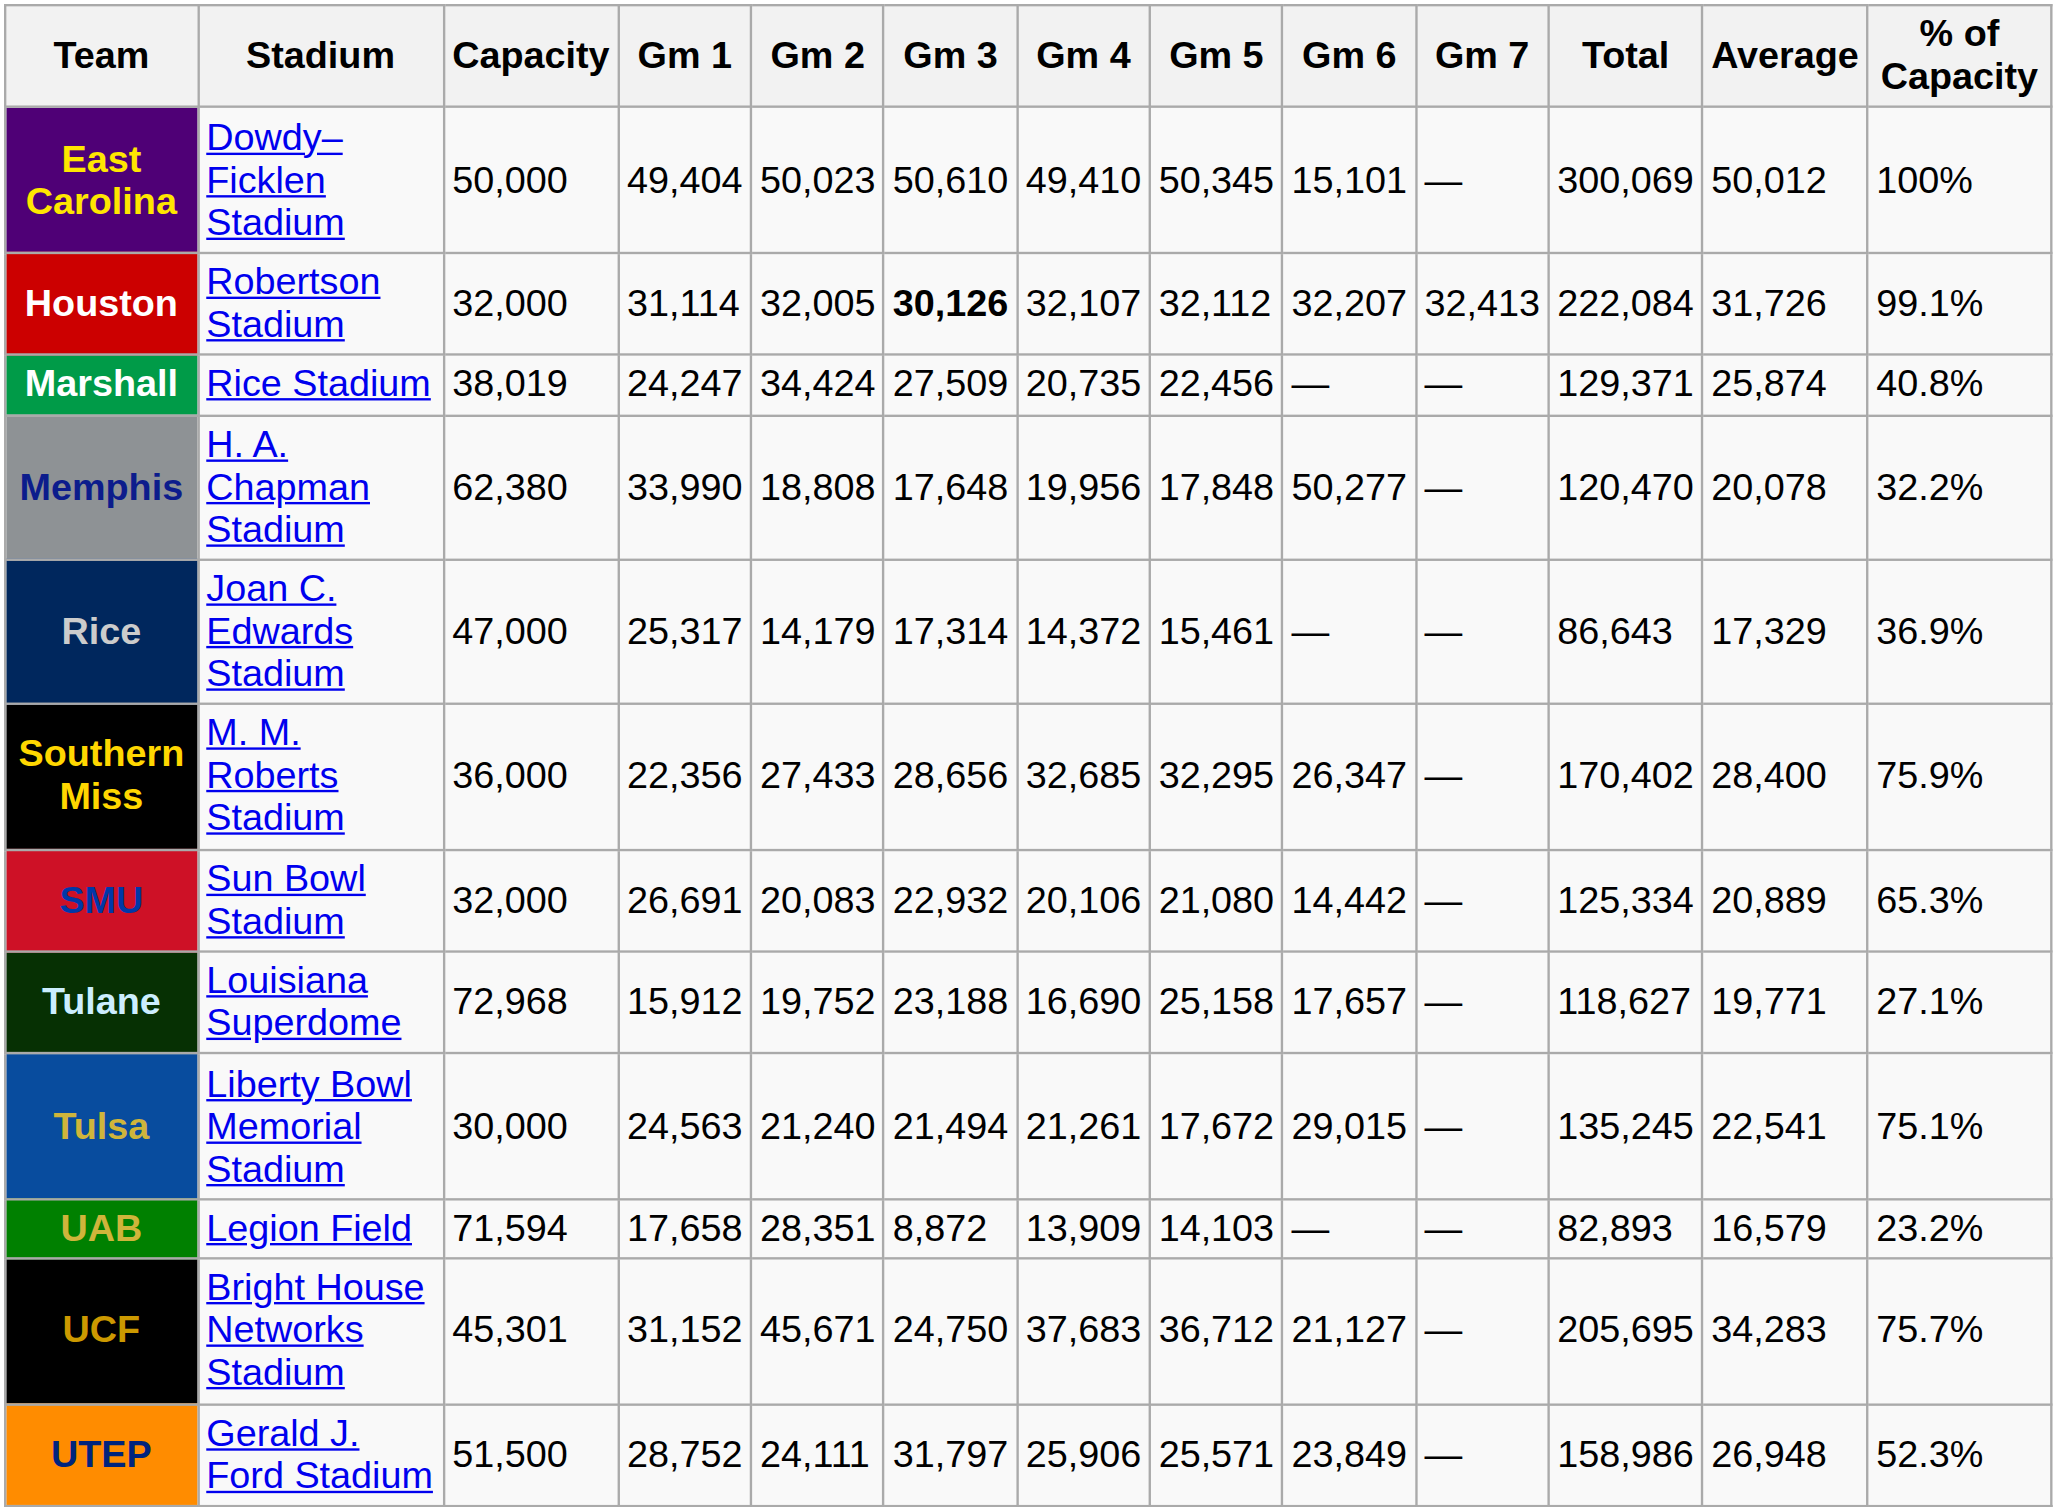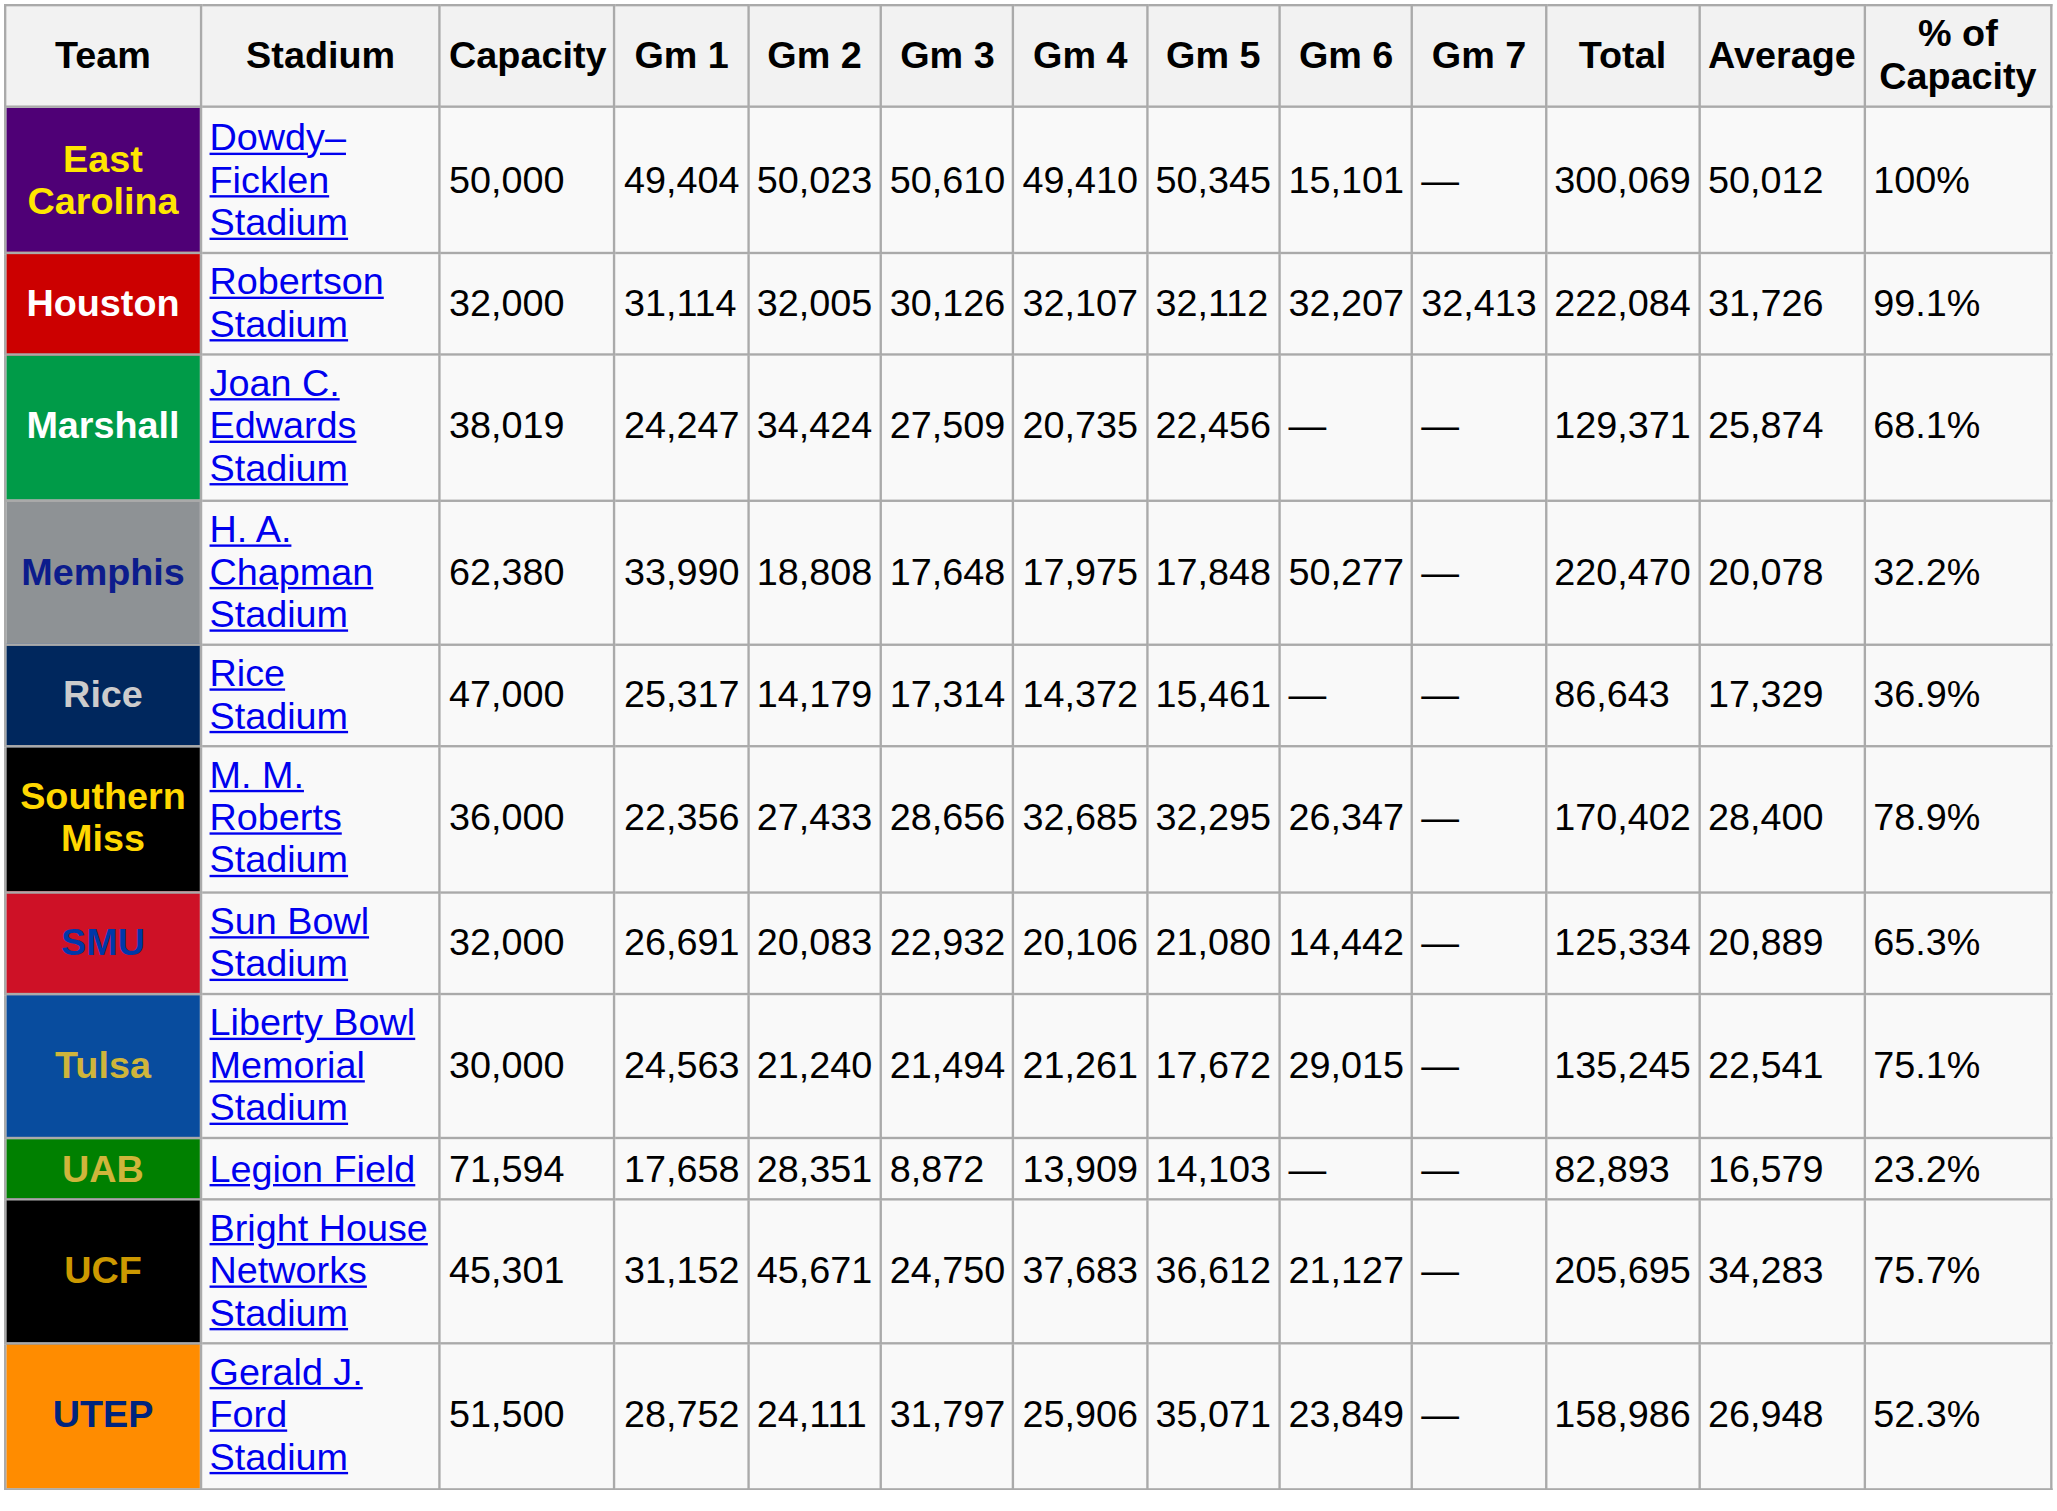 <table class="wikitable sortable">
 <tr>
 <th>Team</th>
 <th>Stadium</th>
 <th>Capacity</th>
 <th>Gm 1</th>
 <th>Gm 2</th>
 <th>Gm 3</th>
 <th>Gm 4</th>
 <th>Gm 5</th>
 <th>Gm 6</th>
 <th>Gm 7</th>
 <th>Total</th>
 <th>Average</th>
 <th>% of Capacity</th>
 </tr>
 <tr>
 <th style="background:#4F0076; color:#FFE600;"><strong>East Carolina</strong></th>
 <td><a href='#'>Dowdy–Ficklen Stadium</a></td>
 <td>50,000</td>
 <td>49,404</td>
 <td>50,023</td>
 <td>50,610</td>
 <td>49,410</td>
 <td>50,345</td>
 <td>15,101</td>
 <td>—</td>
 <td>300,069</td>
 <td>50,012</td>
 <td>100%</td>
 </tr>
 <tr>
 <th style="background:#CC0000; color:#FFFFFF;"><strong>Houston</strong></th>
 <td><a href='#'>Robertson Stadium</a></td>
 <td>32,000</td>
 <td>31,114</td>
 <td>32,005</td>
-<td><strong>30,126</strong></td>
+<td>30,126</td>
 <td>32,107</td>
 <td>32,112</td>
 <td>32,207</td>
 <td>32,413</td>
 <td>222,084</td>
 <td>31,726</td>
 <td>99.1%</td>
 </tr>
 <tr>
 <th style="background:#009B48; color:#FFFFFF;"><strong>Marshall</strong></th>
-<td><a href='#'>Rice Stadium</a></td>
+<td><a href='#'>Joan C. Edwards Stadium</a></td>
 <td>38,019</td>
 <td>24,247</td>
 <td>34,424</td>
 <td>27,509</td>
 <td>20,735</td>
 <td>22,456</td>
 <td>—</td>
 <td>—</td>
 <td>129,371</td>
 <td>25,874</td>
-<td>40.8%</td>
+<td>68.1%</td>
 </tr>
 <tr>
 <th style="background:#8E9295; color:#0C1C8C;"><strong>Memphis</strong></th>
 <td><a href='#'>H. A. Chapman Stadium</a></td>
 <td>62,380</td>
 <td>33,990</td>
 <td>18,808</td>
 <td>17,648</td>
-<td>19,956</td>
+<td>17,975</td>
 <td>17,848</td>
 <td>50,277</td>
 <td>—</td>
-<td>120,470</td>
+<td>220,470</td>
 <td>20,078</td>
 <td>32.2%</td>
 </tr>
 <tr>
 <th style="background:#00275D; color:#CCCCCC;"><strong>Rice</strong></th>
-<td><a href='#'>Joan C. Edwards Stadium</a></td>
+<td><a href='#'>Rice Stadium</a></td>
 <td>47,000</td>
 <td>25,317</td>
 <td>14,179</td>
 <td>17,314</td>
 <td>14,372</td>
 <td>15,461</td>
 <td>—</td>
 <td>—</td>
 <td>86,643</td>
 <td>17,329</td>
 <td>36.9%</td>
 </tr>
 <tr>
 <th style="background:#000000; color:#FFD700;"><strong>Southern Miss</strong></th>
 <td><a href='#'>M. M. Roberts Stadium</a></td>
 <td>36,000</td>
 <td>22,356</td>
 <td>27,433</td>
 <td>28,656</td>
 <td>32,685</td>
 <td>32,295</td>
 <td>26,347</td>
 <td>—</td>
 <td>170,402</td>
 <td>28,400</td>
-<td>75.9%</td>
+<td>78.9%</td>
 </tr>
 <tr>
 <th style="background:#CE1126; color:#0038A8;"><strong>SMU</strong></th>
 <td><a href='#'>Sun Bowl Stadium</a></td>
 <td>32,000</td>
 <td>26,691</td>
 <td>20,083</td>
 <td>22,932</td>
 <td>20,106</td>
 <td>21,080</td>
 <td>14,442</td>
 <td>—</td>
 <td>125,334</td>
 <td>20,889</td>
 <td>65.3%</td>
-</tr>
-<tr>
-<th style="background:#063003; color:#CCEEFF;"><strong>Tulane</strong></th>
-<td><a href='#'>Louisiana Superdome</a></td>
-<td>72,968</td>
-<td>15,912</td>
-<td>19,752</td>
-<td>23,188</td>
-<td>16,690</td>
-<td>25,158</td>
-<td>17,657</td>
-<td>—</td>
-<td>118,627</td>
-<td>19,771</td>
-<td>27.1%</td>
 </tr>
 <tr>
 <th style="background:#084c9e; color:#CFB53B;"><strong>Tulsa</strong></th>
 <td><a href='#'>Liberty Bowl Memorial Stadium</a></td>
 <td>30,000</td>
 <td>24,563</td>
 <td>21,240</td>
 <td>21,494</td>
 <td>21,261</td>
 <td>17,672</td>
 <td>29,015</td>
 <td>—</td>
 <td>135,245</td>
 <td>22,541</td>
 <td>75.1%</td>
 </tr>
 <tr>
 <th style="background:#008000; color:#CFB53B;"><strong>UAB</strong></th>
 <td><a href='#'>Legion Field</a></td>
 <td>71,594</td>
 <td>17,658</td>
 <td>28,351</td>
 <td>8,872</td>
 <td>13,909</td>
 <td>14,103</td>
 <td>—</td>
 <td>—</td>
 <td>82,893</td>
 <td>16,579</td>
 <td>23.2%</td>
 </tr>
 <tr>
 <th style="background:#000000; color:#c90;"><strong>UCF</strong></th>
 <td><a href='#'>Bright House Networks Stadium</a></td>
 <td>45,301</td>
 <td>31,152</td>
 <td>45,671</td>
 <td>24,750</td>
 <td>37,683</td>
-<td>36,712</td>
+<td>36,612</td>
 <td>21,127</td>
 <td>—</td>
 <td>205,695</td>
 <td>34,283</td>
 <td>75.7%</td>
 </tr>
 <tr>
 <th style="background:#FF8C00; color:#00247D;"><strong>UTEP</strong></th>
 <td><a href='#'>Gerald J. Ford Stadium</a></td>
 <td>51,500</td>
 <td>28,752</td>
 <td>24,111</td>
 <td>31,797</td>
 <td>25,906</td>
-<td>25,571</td>
+<td>35,071</td>
 <td>23,849</td>
 <td>—</td>
 <td>158,986</td>
 <td>26,948</td>
 <td>52.3%</td>
 </tr>
 <tr>
 </tr>
 </table>
